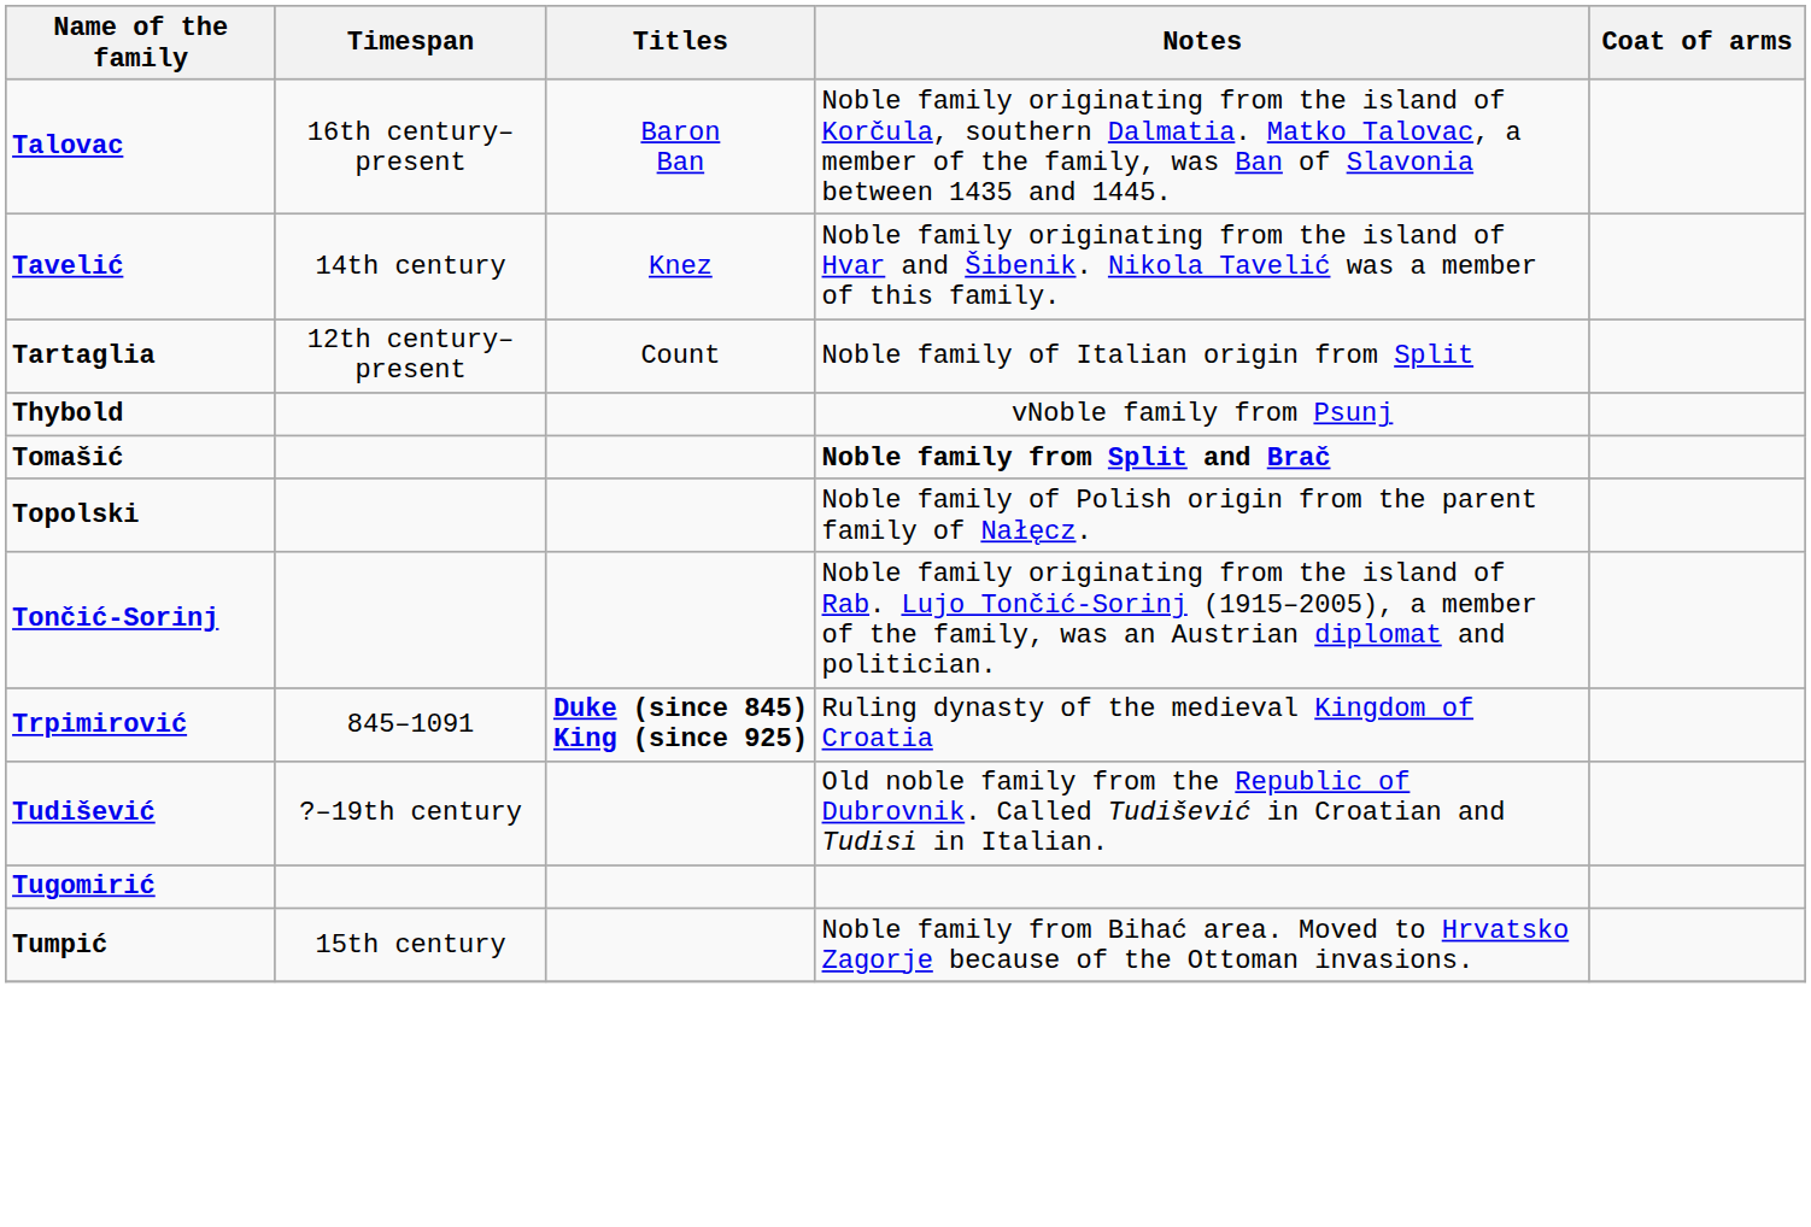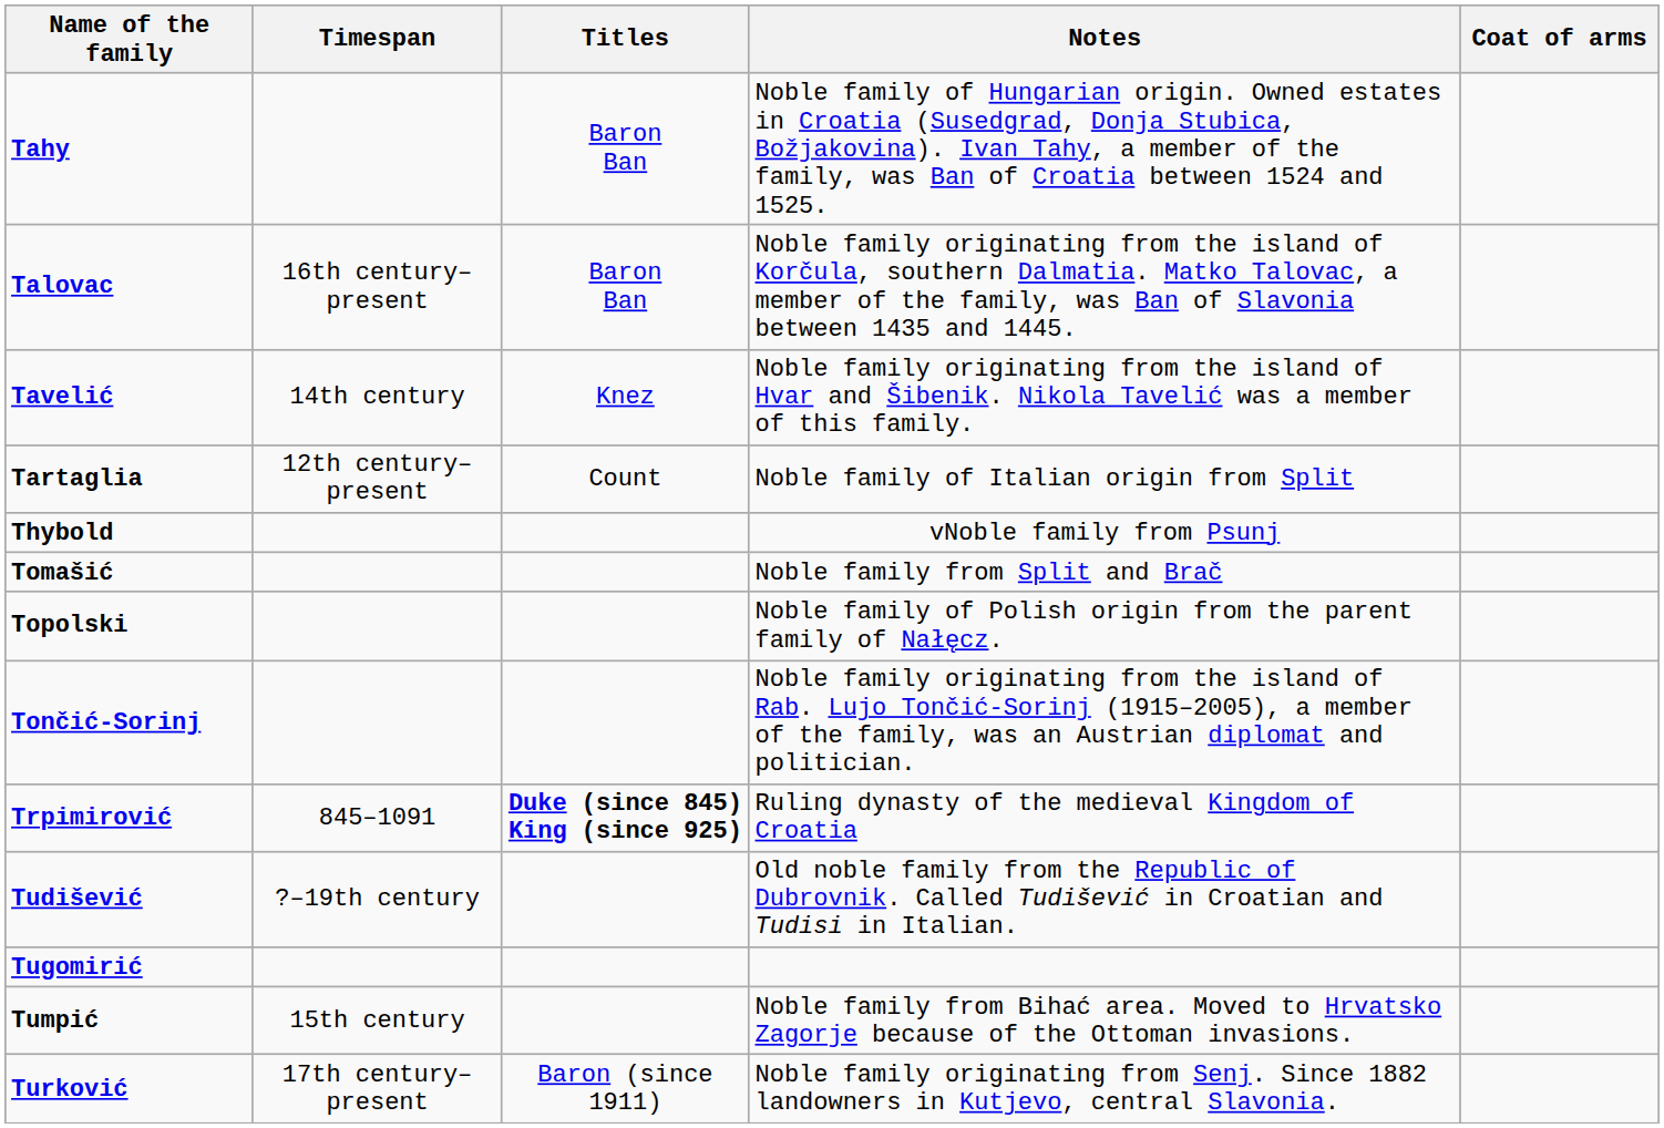 <table class="wikitable" style="text-align:center" width=100%>
 <tr>
 <th bgcolor="silver" ! width="15%">Name of the family</th>
 <th bgcolor="silver" ! width="15%">Timespan</th>
 <th bgcolor="silver" ! width="15%">Titles</th>
 <th bgcolor="silver" ! width="43%">Notes</th>
 <th bgcolor="silver" ! width="12%">Coat of arms</th>
+</tr>
+<tr>
+<td align="left"><a href='#'><strong>Tahy</strong></a></td>
+<td align="center"></td>
+<td align="center"><a href='#'>Baron</a><br><a href='#'>Ban</a></td>
+<td align="left">Noble family of <a href='#'>Hungarian</a> origin. Owned estates in <a href='#'>Croatia</a> (<a href='#'>Susedgrad</a>, <a href='#'>Donja Stubica</a>, <a href='#'>Božjakovina</a>). <a href='#'>Ivan Tahy</a>, a member of the family, was <a href='#'>Ban</a> of <a href='#'>Croatia</a> between 1524 and 1525.</td>
+<td align="center"></td>
 </tr>
 <tr>
 <td align="left"><a href='#'><strong>Talovac</strong></a></td>
 <td>16th century–present</td>
 <td align="center"><a href='#'>Baron</a><br><a href='#'>Ban</a></td>
 <td align="left">Noble family originating from the island of <a href='#'>Korčula</a>, southern <a href='#'>Dalmatia</a>. <a href='#'>Matko Talovac</a>, a member of the family, was <a href='#'>Ban</a> of <a href='#'>Slavonia</a> between 1435 and 1445.</td>
 <td align="center"></td>
 </tr>
 <tr>
 <td align="left"><strong><a href='#'>Tavelić</a></strong></td>
 <td align="center">14th century</td>
 <td align="center"><a href='#'>Knez</a></td>
 <td align="left">Noble family originating from the island of <a href='#'>Hvar</a> and <a href='#'>Šibenik</a>. <a href='#'>Nikola Tavelić</a> was a member of this family.</td>
 <td align="center"></td>
 </tr>
 <tr>
 <td align="left"><strong>Tartaglia</strong></td>
 <td>12th century–present</td>
 <td>Count</td>
 <td align="left">Noble family of Italian origin from <a href='#'>Split</a></td>
 <td></td>
 </tr>
 <tr>
 <td align="left"><strong>Thybold</strong></td>
 <td></td>
 <td></td>
 <td>vNoble family from <a href='#'>Psunj</a></td>
 <td></td>
 </tr>
 <tr>
 <td align="left"><strong>Tomašić</strong></td>
 <td></td>
 <td></td>
-<td align="left"><strong>Noble family from <a href='#'>Split</a> and <a href='#'>Brač</a></strong></td>
+<td align="left">Noble family from <a href='#'>Split</a> and <a href='#'>Brač</a></td>
 <td></td>
 </tr>
 <tr>
 <td align="left"><strong>Topolski</strong></td>
 <td></td>
 <td></td>
 <td align="left">Noble family of Polish origin from the parent family of <a href='#'>Nałęcz</a>.</td>
 <td></td>
 </tr>
 <tr>
 <td align="left"><a href='#'><strong>Tončić-Sorinj</strong></a></td>
 <td align="center"></td>
 <td align="center"></td>
 <td align="left">Noble family originating from the island of <a href='#'>Rab</a>. <a href='#'>Lujo Tončić-Sorinj</a> (1915–2005), a member of the family, was an Austrian <a href='#'>diplomat</a> and politician.</td>
 <td align="center"></td>
 </tr>
 <tr>
 <td align="left"><a href='#'><strong>Trpimirović</strong></a></td>
 <td align="center">845–1091</td>
 <td align="center"><strong><a href='#'>Duke</a> (since 845)<br><a href='#'>King</a> (since 925)</strong></td>
 <td align="left">Ruling dynasty of the medieval <a href='#'>Kingdom of Croatia</a></td>
 <td align="center"></td>
 </tr>
 <tr>
 <td align="left"><a href='#'><strong>Tudišević</strong></a></td>
 <td align="center">?–19th century</td>
 <td align="center"></td>
 <td align="left">Old noble family from the <a href='#'>Republic of Dubrovnik</a>. Called <em>Tudišević</em> in Croatian and <em>Tudisi</em> in Italian.</td>
 <td align="center"></td>
 </tr>
 <tr>
 <td align="left"><strong><a href='#'>Tugomirić</a></strong></td>
 <td align="center"></td>
 <td align="center"></td>
 <td align="left"></td>
 <td align="center"></td>
 </tr>
 <tr>
 <td align="left"><strong>Tumpić</strong></td>
 <td align="center">15th century</td>
 <td></td>
 <td align="left">Noble family from Bihać area. Moved to <a href='#'>Hrvatsko Zagorje</a> because of the Ottoman invasions.</td>
 <td></td>
 </tr>
 <tr>
+<td align="left"><a href='#'><strong>Turković</strong></a></td>
+<td align="center">17th century–present</td>
+<td align="center"><a href='#'>Baron</a> (since 1911)</td>
+<td align="left">Noble family originating from <a href='#'>Senj</a>. Since 1882 landowners in <a href='#'>Kutjevo</a>, central <a href='#'>Slavonia</a>.</td>
+<td align="center"></td>
+</tr>
+<tr>
 </tr>
 </table>
